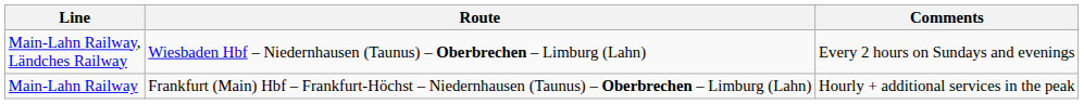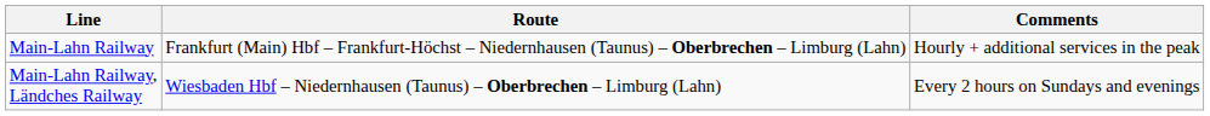 <table class="wikitable">
 <tr>
 <th>Line</th>
 <th>Route</th>
 <th>Comments</th>
 </tr>
 <tr>
+<td> <a href='#'>Main-Lahn Railway</a></td>
+<td>Frankfurt (Main) Hbf – Frankfurt-Höchst – Niedernhausen (Taunus) – <strong>Oberbrechen</strong> – Limburg (Lahn)</td>
+<td>Hourly + additional services in the peak</td>
+</tr>
+<tr>
 <td> <a href='#'>Main-Lahn Railway</a>,<br> <a href='#'>Ländches Railway</a></td>
 <td><a href='#'>Wiesbaden Hbf</a> – Niedernhausen (Taunus) – <strong>Oberbrechen</strong> – Limburg (Lahn)</td>
 <td>Every 2 hours on Sundays and evenings</td>
 </tr>
-<tr>
-<td> <a href='#'>Main-Lahn Railway</a></td>
-<td>Frankfurt (Main) Hbf – Frankfurt-Höchst – Niedernhausen (Taunus) – <strong>Oberbrechen</strong> – Limburg (Lahn)</td>
-<td>Hourly + additional services in the peak</td>
-</tr>
 </table>
